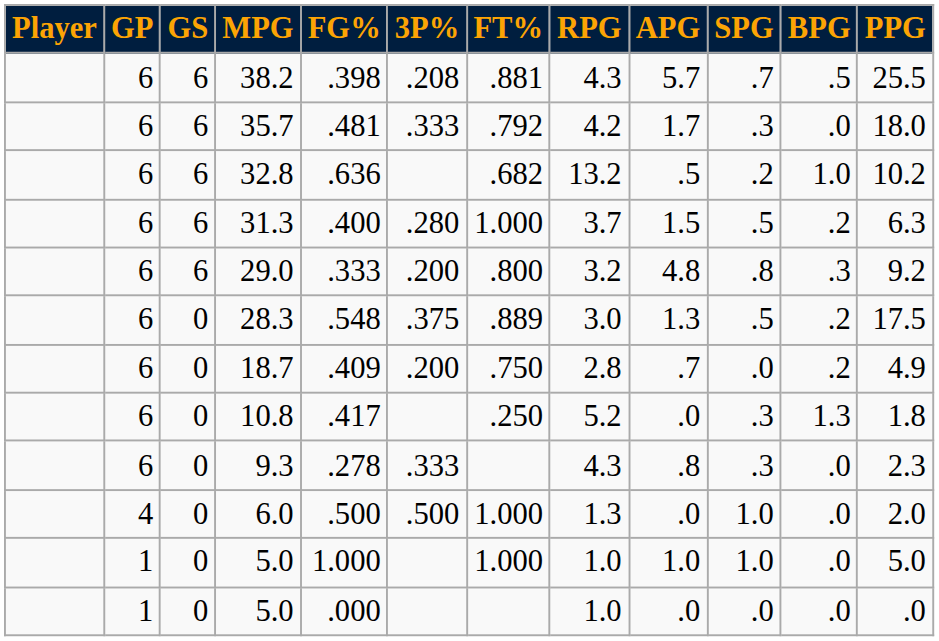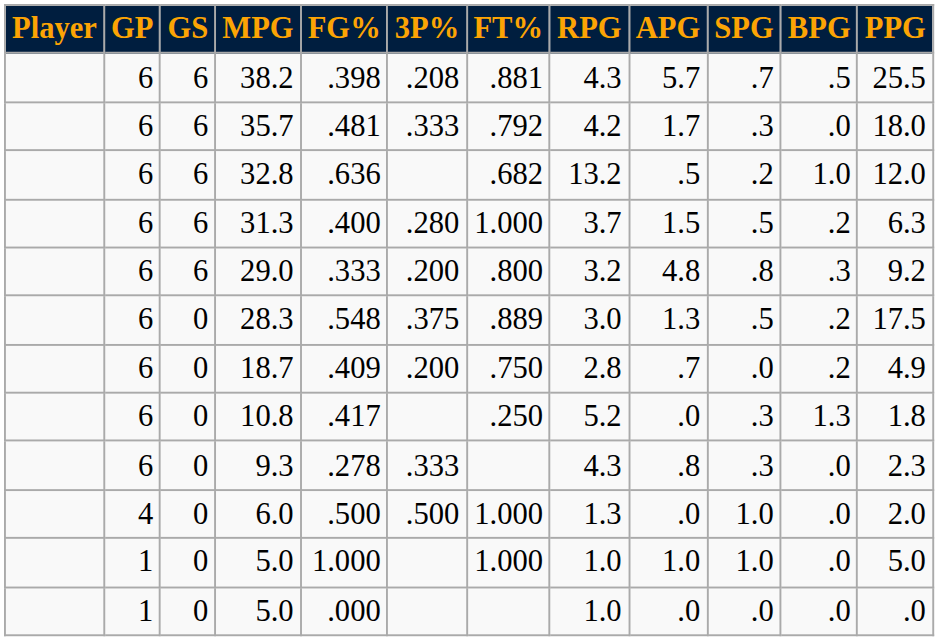 <table class="wikitable sortable" style="text-align:right;">
 <tr>
 <th style="background:#001E3F; color:#FCA404">Player</th>
 <th style="background:#001E3F; color:#FCA404">GP</th>
 <th style="background:#001E3F; color:#FCA404">GS</th>
 <th style="background:#001E3F; color:#FCA404">MPG</th>
 <th style="background:#001E3F; color:#FCA404">FG%</th>
 <th style="background:#001E3F; color:#FCA404">3P%</th>
 <th style="background:#001E3F; color:#FCA404">FT%</th>
 <th style="background:#001E3F; color:#FCA404">RPG</th>
 <th style="background:#001E3F; color:#FCA404">APG</th>
 <th style="background:#001E3F; color:#FCA404">SPG</th>
 <th style="background:#001E3F; color:#FCA404">BPG</th>
 <th style="background:#001E3F; color:#FCA404">PPG</th>
 </tr>
 <tr>
 <td style="text-align:left;"></td>
 <td>6</td>
 <td>6</td>
 <td>38.2</td>
 <td>.398</td>
 <td>.208</td>
 <td>.881</td>
 <td>4.3</td>
 <td>5.7</td>
 <td>.7</td>
 <td>.5</td>
 <td>25.5</td>
 </tr>
 <tr>
 <td style="text-align:left;"></td>
 <td>6</td>
 <td>6</td>
 <td>35.7</td>
 <td>.481</td>
 <td>.333</td>
 <td>.792</td>
 <td>4.2</td>
 <td>1.7</td>
 <td>.3</td>
 <td>.0</td>
 <td>18.0</td>
 </tr>
 <tr>
 <td style="text-align:left;"></td>
 <td>6</td>
 <td>6</td>
 <td>32.8</td>
 <td>.636</td>
 <td></td>
 <td>.682</td>
 <td>13.2</td>
 <td>.5</td>
 <td>.2</td>
 <td>1.0</td>
-<td>10.2</td>
+<td>12.0</td>
 </tr>
 <tr>
 <td style="text-align:left;"></td>
 <td>6</td>
 <td>6</td>
 <td>31.3</td>
 <td>.400</td>
 <td>.280</td>
 <td>1.000</td>
 <td>3.7</td>
 <td>1.5</td>
 <td>.5</td>
 <td>.2</td>
 <td>6.3</td>
 </tr>
 <tr>
 <td style="text-align:left;"></td>
 <td>6</td>
 <td>6</td>
 <td>29.0</td>
 <td>.333</td>
 <td>.200</td>
 <td>.800</td>
 <td>3.2</td>
 <td>4.8</td>
 <td>.8</td>
 <td>.3</td>
 <td>9.2</td>
 </tr>
 <tr>
 <td style="text-align:left;"></td>
 <td>6</td>
 <td>0</td>
 <td>28.3</td>
 <td>.548</td>
 <td>.375</td>
 <td>.889</td>
 <td>3.0</td>
 <td>1.3</td>
 <td>.5</td>
 <td>.2</td>
 <td>17.5</td>
 </tr>
 <tr>
 <td style="text-align:left;"></td>
 <td>6</td>
 <td>0</td>
 <td>18.7</td>
 <td>.409</td>
 <td>.200</td>
 <td>.750</td>
 <td>2.8</td>
 <td>.7</td>
 <td>.0</td>
 <td>.2</td>
 <td>4.9</td>
 </tr>
 <tr>
 <td style="text-align:left;"></td>
 <td>6</td>
 <td>0</td>
 <td>10.8</td>
 <td>.417</td>
 <td></td>
 <td>.250</td>
 <td>5.2</td>
 <td>.0</td>
 <td>.3</td>
 <td>1.3</td>
 <td>1.8</td>
 </tr>
 <tr>
 <td style="text-align:left;"></td>
 <td>6</td>
 <td>0</td>
 <td>9.3</td>
 <td>.278</td>
 <td>.333</td>
 <td></td>
 <td>4.3</td>
 <td>.8</td>
 <td>.3</td>
 <td>.0</td>
 <td>2.3</td>
 </tr>
 <tr>
 <td style="text-align:left;"></td>
 <td>4</td>
 <td>0</td>
 <td>6.0</td>
 <td>.500</td>
 <td>.500</td>
 <td>1.000</td>
 <td>1.3</td>
 <td>.0</td>
 <td>1.0</td>
 <td>.0</td>
 <td>2.0</td>
 </tr>
 <tr>
 <td style="text-align:left;"></td>
 <td>1</td>
 <td>0</td>
 <td>5.0</td>
 <td>1.000</td>
 <td></td>
 <td>1.000</td>
 <td>1.0</td>
 <td>1.0</td>
 <td>1.0</td>
 <td>.0</td>
 <td>5.0</td>
 </tr>
 <tr>
 <td style="text-align:left;"></td>
 <td>1</td>
 <td>0</td>
 <td>5.0</td>
 <td>.000</td>
 <td></td>
 <td></td>
 <td>1.0</td>
 <td>.0</td>
 <td>.0</td>
 <td>.0</td>
 <td>.0</td>
 </tr>
 </table>
